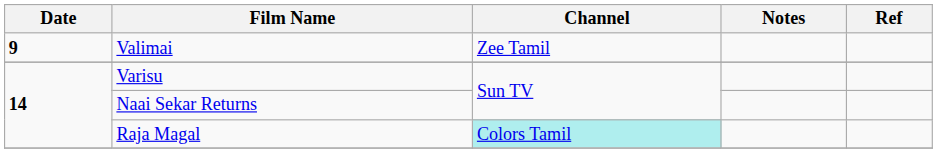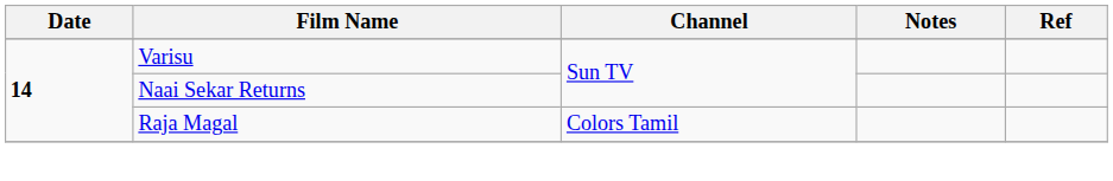 <table class="wikitable" width="65%">
 <tr>
 <th>Date</th>
 <th>Film Name</th>
 <th>Channel</th>
 <th>Notes</th>
 <th>Ref</th>
-</tr>
-<tr>
-<td rowspan="1"><strong>9</strong></td>
-<td><a href='#'>Valimai</a></td>
-<td><a href='#'>Zee Tamil</a></td>
-<td></td>
-<td></td>
 </tr>
 <tr>
 </tr>
 <tr>
 <td rowspan="3"><strong>14</strong></td>
 <td><a href='#'>Varisu</a></td>
 <td rowspan="2"><a href='#'>Sun TV</a></td>
 <td></td>
 <td></td>
 </tr>
 <tr>
 <td><a href='#'>Naai Sekar Returns</a></td>
 <td></td>
 <td></td>
 </tr>
 <tr>
 <td><a href='#'>Raja Magal</a></td>
-<td style="background: paleturquoise;"><a href='#'>Colors Tamil</a></td>
+<td><a href='#'>Colors Tamil</a></td>
 <td></td>
 <td></td>
 </tr>
 <tr>
 </tr>
 </table>
